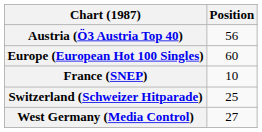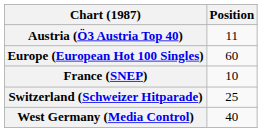 <table class="wikitable sortable plainrowheaders" style="text-align:center">
 <tr>
 <th>Chart (1987)</th>
 <th>Position</th>
 </tr>
 <tr>
 <th scope="row">Austria (<a href='#'>Ö3 Austria Top 40</a>)</th>
-<td>56</td>
+<td>11</td>
 </tr>
 <tr>
 <th scope="row">Europe (<a href='#'>European Hot 100 Singles</a>)</th>
 <td>60</td>
 </tr>
 <tr>
 <th scope="row">France (<a href='#'>SNEP</a>)</th>
 <td>10</td>
 </tr>
 <tr>
 <th scope="row">Switzerland (<a href='#'>Schweizer Hitparade</a>)</th>
 <td>25</td>
 </tr>
 <tr>
 <th scope="row">West Germany (<a href='#'>Media Control</a>)</th>
-<td>27</td>
+<td>40</td>
 </tr>
 </table>
